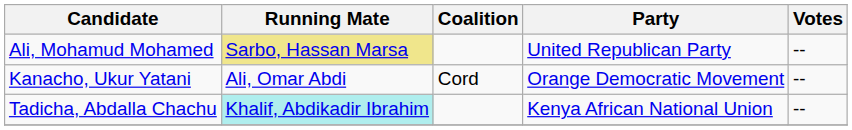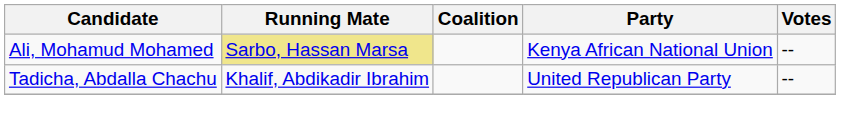 <table class="wikitable sortable">
 <tr>
 <th>Candidate</th>
 <th>Running Mate</th>
 <th>Coalition</th>
 <th>Party</th>
 <th>Votes</th>
 </tr>
 <tr>
 <td><a href='#'>Ali, Mohamud Mohamed</a></td>
 <td style="background: khaki;"><a href='#'>Sarbo, Hassan Marsa</a></td>
 <td></td>
-<td><a href='#'>United Republican Party</a></td>
-<td>--</td>
-</tr>
-<tr>
-<td><a href='#'>Kanacho, Ukur Yatani</a></td>
-<td><a href='#'>Ali, Omar Abdi</a></td>
-<td>Cord</td>
-<td><a href='#'>Orange Democratic Movement</a></td>
+<td><a href='#'>Kenya African National Union</a></td>
 <td>--</td>
 </tr>
 <tr>
 <td><a href='#'>Tadicha, Abdalla Chachu</a></td>
-<td style="background: paleturquoise;"><a href='#'>Khalif, Abdikadir Ibrahim</a></td>
+<td><a href='#'>Khalif, Abdikadir Ibrahim</a></td>
 <td></td>
-<td><a href='#'>Kenya African National Union</a></td>
+<td><a href='#'>United Republican Party</a></td>
 <td>--</td>
 </tr>
 <tr>
 </tr>
 </table>
